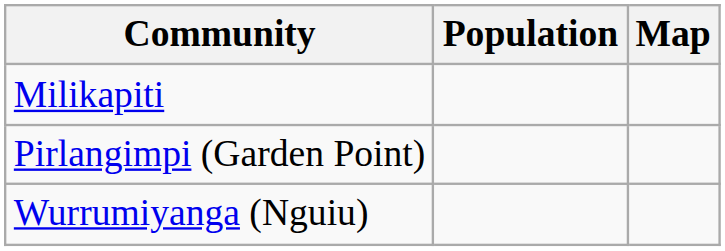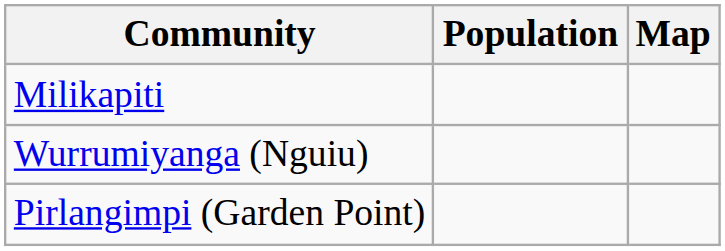 <table class="wikitable sortable">
 <tr>
 <th>Community</th>
 <th data-sort-type=number>Population</th>
 <th>Map</th>
 </tr>
 <tr>
 <td><a href='#'>Milikapiti</a></td>
 <td></td>
 <td></td>
 </tr>
 <tr>
+<td><a href='#'>Wurrumiyanga</a> (Nguiu)</td>
+<td></td>
+<td></td>
+</tr>
+<tr>
 <td><a href='#'>Pirlangimpi</a> (Garden Point)</td>
 <td></td>
 <td></td>
 </tr>
-<tr>
-<td><a href='#'>Wurrumiyanga</a> (Nguiu)</td>
-<td></td>
-<td></td>
-</tr>
 </table>
